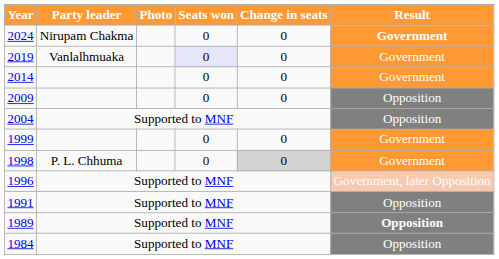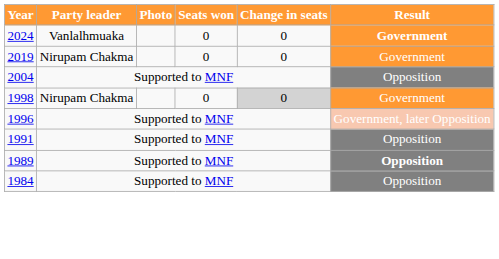 <table class="wikitable sortable" style="text-align:center;">
 <tr>
 <th style="background-color:#FF9933; color:white">Year</th>
 <th style="background-color:#FF9933; color:white">Party leader</th>
 <th style="background-color:#FF9933; color:white">Photo</th>
 <th style="background-color:#FF9933; color:white">Seats won</th>
 <th style="background-color:#FF9933; color:white">Change in seats</th>
 <th style="background-color:#FF9933; color:white">Result</th>
 </tr>
 <tr>
 <td><a href='#'>2024</a></td>
-<td>Nirupam Chakma</td>
+<td>Vanlalhmuaka</td>
 <td></td>
 <td>0</td>
 <td> 0</td>
 <td style="background-color:#FF9933; color:white"><strong>Government</strong></td>
 </tr>
 <tr>
 <td><a href='#'>2019</a></td>
-<td>Vanlalhmuaka</td>
-<td></td>
-<td style="background: lavender;">0</td>
-<td> 0</td>
-<td style="background-color:#FF9933; color:white">Government</td>
-</tr>
-<tr>
-<td><a href='#'>2014</a></td>
-<td></td>
+<td>Nirupam Chakma</td>
 <td></td>
 <td>0</td>
 <td> 0</td>
 <td style="background-color:#FF9933; color:white">Government</td>
-</tr>
-<tr>
-<td><a href='#'>2009</a></td>
-<td></td>
-<td></td>
-<td>0</td>
-<td> 0</td>
-<td style="background-color:#808080; color:white">Opposition</td>
 </tr>
 <tr>
 <td><a href='#'>2004</a></td>
 <td colspan=4>Supported to <a href='#'>MNF</a></td>
 <td style="background-color:#808080; color:white">Opposition</td>
 </tr>
 <tr>
-<td><a href='#'>1999</a></td>
-<td></td>
-<td></td>
-<td>0</td>
-<td> 0</td>
-<td style="background-color:#FF9933; color:white">Government</td>
-</tr>
-<tr>
 <td><a href='#'>1998</a></td>
-<td>P. L. Chhuma</td>
+<td>Nirupam Chakma</td>
 <td></td>
 <td>0</td>
 <td style="background: lightgrey;"> 0</td>
 <td style="background-color:#FF9933; color:white">Government</td>
 </tr>
 <tr>
 <td><a href='#'>1996</a></td>
 <td colspan=4>Supported to <a href='#'>MNF</a></td>
 <td style="background-color:#F8C8B0; color:white">Government, later Opposition</td>
 </tr>
 <tr>
 <td><a href='#'>1991</a></td>
 <td colspan=4>Supported to <a href='#'>MNF</a></td>
 <td style="background-color:#808080; color:white">Opposition</td>
 </tr>
 <tr>
 <td><a href='#'>1989</a></td>
 <td colspan=4>Supported to <a href='#'>MNF</a></td>
 <td style="background-color:#808080; color:white"><strong>Opposition</strong></td>
 </tr>
 <tr>
 <td><a href='#'>1984</a></td>
 <td colspan=4>Supported to <a href='#'>MNF</a></td>
 <td style="background-color:#808080; color:white">Opposition</td>
 </tr>
 </table>
